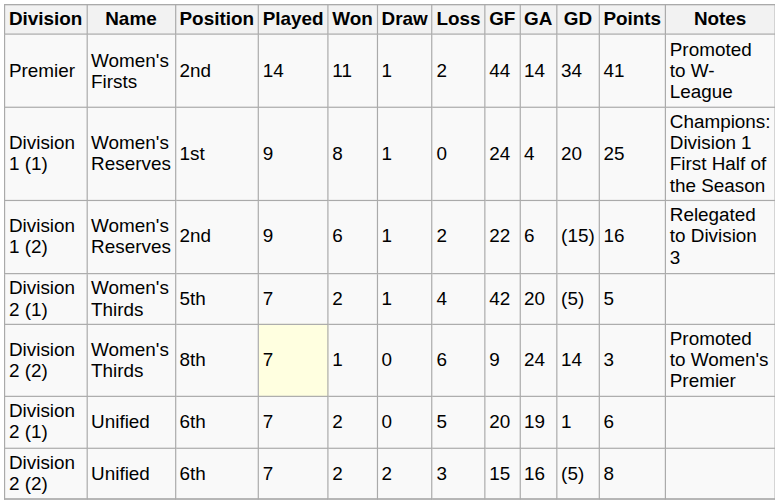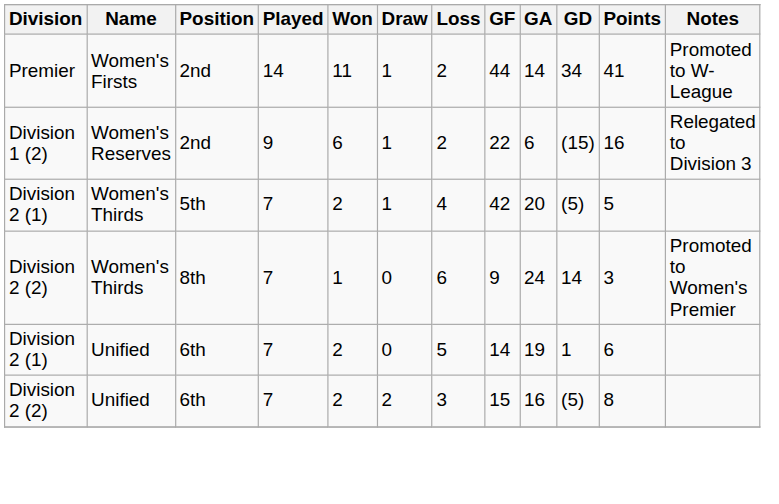 <table class="wikitable">
 <tr>
 </tr>
 <tr>
 <th>Division</th>
 <th>Name</th>
 <th>Position</th>
 <th>Played</th>
 <th>Won</th>
 <th>Draw</th>
 <th>Loss</th>
 <th>GF</th>
 <th>GA</th>
 <th>GD</th>
 <th>Points</th>
 <th>Notes</th>
 </tr>
 <tr>
 <td>Premier</td>
 <td>Women's Firsts</td>
 <td>2nd</td>
 <td>14</td>
 <td>11</td>
 <td>1</td>
 <td>2</td>
 <td>44</td>
 <td>14</td>
 <td>34</td>
 <td>41</td>
 <td>Promoted to W-League</td>
-</tr>
-<tr>
-<td>Division 1 (1)</td>
-<td>Women's Reserves</td>
-<td>1st</td>
-<td>9</td>
-<td>8</td>
-<td>1</td>
-<td>0</td>
-<td>24</td>
-<td>4</td>
-<td>20</td>
-<td>25</td>
-<td>Champions: Division 1 First Half of the Season</td>
 </tr>
 <tr>
 <td>Division 1 (2)</td>
 <td>Women's Reserves</td>
 <td>2nd</td>
 <td>9</td>
 <td>6</td>
 <td>1</td>
 <td>2</td>
 <td>22</td>
 <td>6</td>
 <td>(15)</td>
 <td>16</td>
 <td>Relegated to Division 3</td>
 </tr>
 <tr>
 <td>Division 2 (1)</td>
 <td>Women's Thirds</td>
 <td>5th</td>
 <td>7</td>
 <td>2</td>
 <td>1</td>
 <td>4</td>
 <td>42</td>
 <td>20</td>
 <td>(5)</td>
 <td>5</td>
 <td></td>
 </tr>
 <tr>
 <td>Division 2 (2)</td>
 <td>Women's Thirds</td>
 <td>8th</td>
-<td style="background: lightyellow;">7</td>
+<td>7</td>
 <td>1</td>
 <td>0</td>
 <td>6</td>
 <td>9</td>
 <td>24</td>
 <td>14</td>
 <td>3</td>
 <td>Promoted to Women's Premier</td>
 </tr>
 <tr>
 <td>Division 2 (1)</td>
 <td>Unified</td>
 <td>6th</td>
 <td>7</td>
 <td>2</td>
 <td>0</td>
 <td>5</td>
-<td>20</td>
+<td>14</td>
 <td>19</td>
 <td>1</td>
 <td>6</td>
 <td></td>
 </tr>
 <tr>
 <td>Division 2 (2)</td>
 <td>Unified</td>
 <td>6th</td>
 <td>7</td>
 <td>2</td>
 <td>2</td>
 <td>3</td>
 <td>15</td>
 <td>16</td>
 <td>(5)</td>
 <td>8</td>
 <td></td>
 </tr>
 <tr>
 </tr>
 </table>
